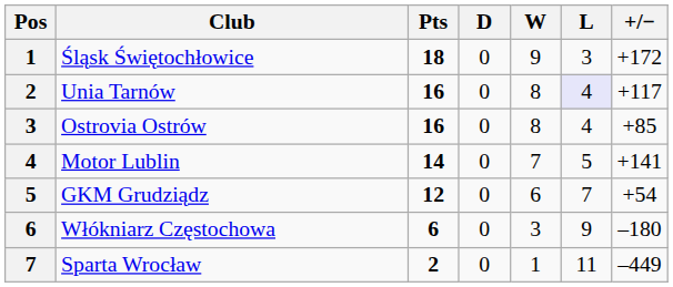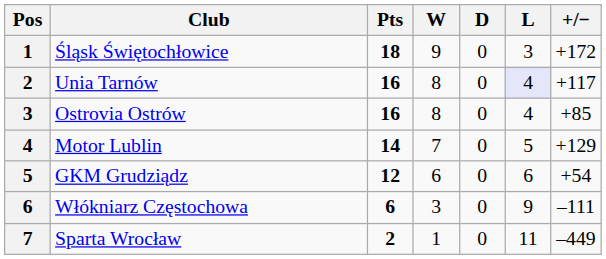 <table class="wikitable">
 <tr>
 <th width=30>Pos</th>
 <th width=250>Club</th>
 <th width=30>Pts</th>
+<th width=30>W</th>
 <th width=30>D</th>
-<th width=30>W</th>
 <th width=30>L</th>
 <th width=30>+/−</th>
 </tr>
 <tr align=center>
 <th>1</th>
 <td align=left><a href='#'>Śląsk Świętochłowice</a></td>
 <td><strong>18</strong></td>
+<td>9</td>
 <td>0</td>
-<td>9</td>
 <td>3</td>
 <td>+172</td>
 </tr>
 <tr align=center>
 <th>2</th>
 <td align=left><a href='#'>Unia Tarnów</a></td>
 <td><strong>16</strong></td>
+<td>8</td>
 <td>0</td>
-<td>8</td>
 <td style="background: lavender;">4</td>
 <td>+117</td>
 </tr>
 <tr align=center>
 <th>3</th>
 <td align=left><a href='#'>Ostrovia Ostrów</a></td>
 <td><strong>16</strong></td>
+<td>8</td>
 <td>0</td>
-<td>8</td>
 <td>4</td>
 <td>+85</td>
 </tr>
 <tr align=center>
 <th>4</th>
 <td align=left><a href='#'>Motor Lublin</a></td>
 <td><strong>14</strong></td>
+<td>7</td>
 <td>0</td>
-<td>7</td>
 <td>5</td>
-<td>+141</td>
+<td>+129</td>
 </tr>
 <tr align=center>
 <th>5</th>
 <td align=left><a href='#'>GKM Grudziądz</a></td>
 <td><strong>12</strong></td>
+<td>6</td>
 <td>0</td>
 <td>6</td>
-<td>7</td>
 <td>+54</td>
 </tr>
 <tr align=center>
 <th>6</th>
 <td align=left><a href='#'>Włókniarz Częstochowa</a></td>
 <td><strong>6</strong></td>
+<td>3</td>
 <td>0</td>
-<td>3</td>
 <td>9</td>
-<td>–180</td>
+<td>–111</td>
 </tr>
 <tr align=center>
 <th>7</th>
 <td align=left><a href='#'>Sparta Wrocław</a></td>
 <td><strong>2</strong></td>
+<td>1</td>
 <td>0</td>
-<td>1</td>
 <td>11</td>
 <td>–449</td>
 </tr>
 </table>
